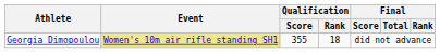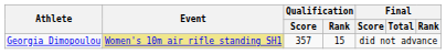 <table class=wikitable style="font-size:90%">
 <tr>
 <th rowspan="2">Athlete</th>
 <th rowspan="2">Event</th>
 <th colspan="2">Qualification</th>
 <th colspan="3">Final</th>
 </tr>
 <tr>
 <th>Score</th>
 <th>Rank</th>
 <th>Score</th>
 <th>Total</th>
 <th>Rank</th>
 </tr>
 <tr>
 <td><a href='#'>Georgia Dimopoulou</a></td>
 <td style="background: khaki;"><a href='#'>Women's 10m air rifle standing SH1</a></td>
-<td align=center>355</td>
-<td align=center>18</td>
+<td align=center>357</td>
+<td align=center>15</td>
 <td align=center colspan="3">did not advance</td>
 </tr>
 </table>
